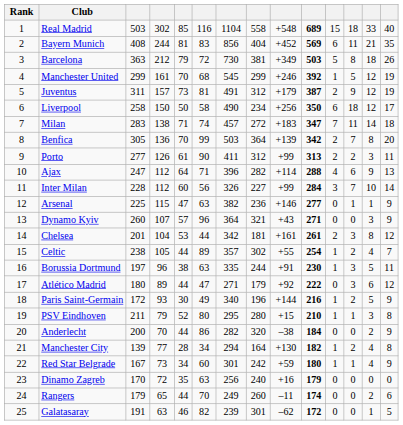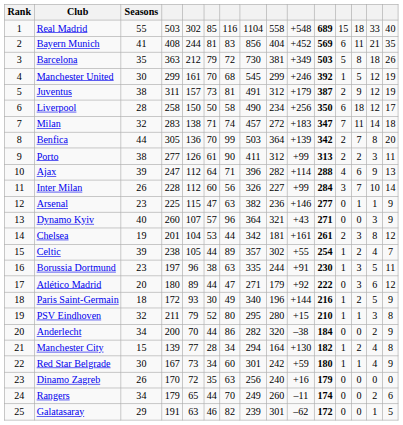 <table class="wikitable sortable" style="text-align:center">
 <tr>
 <th>Rank</th>
 <th width=22%>Club</th>
+<th>Seasons</th>
 <th></th>
 <th></th>
 <th></th>
 <th></th>
 <th></th>
 <th></th>
 <th></th>
 <th></th>
 <th></th>
 <th></th>
 <th></th>
 <th></th>
 </tr>
 <tr>
 <td>1</td>
 <td align=left> <a href='#'>Real Madrid</a></td>
+<td>55</td>
 <td>503</td>
 <td>302</td>
 <td>85</td>
 <td>116</td>
 <td>1104</td>
 <td>558</td>
 <td>+548</td>
 <td><strong>689</strong></td>
 <td>15</td>
 <td>18</td>
 <td>33</td>
 <td>40</td>
 </tr>
 <tr>
 <td>2</td>
 <td align=left> <a href='#'>Bayern Munich</a></td>
+<td>41</td>
 <td>408</td>
 <td>244</td>
 <td>81</td>
 <td>83</td>
 <td>856</td>
 <td>404</td>
 <td>+452</td>
 <td><strong>569</strong></td>
 <td>6</td>
 <td>11</td>
 <td>21</td>
 <td>35</td>
 </tr>
 <tr>
 <td>3</td>
 <td align=left> <a href='#'>Barcelona</a></td>
+<td>35</td>
 <td>363</td>
 <td>212</td>
 <td>79</td>
 <td>72</td>
 <td>730</td>
 <td>381</td>
 <td>+349</td>
 <td><strong>503</strong></td>
 <td>5</td>
 <td>8</td>
 <td>18</td>
 <td>26</td>
 </tr>
 <tr>
 <td>4</td>
 <td align=left> <a href='#'>Manchester United</a></td>
+<td>30</td>
 <td>299</td>
 <td>161</td>
 <td>70</td>
 <td>68</td>
 <td>545</td>
 <td>299</td>
 <td>+246</td>
 <td><strong>392</strong></td>
 <td>1</td>
 <td>5</td>
 <td>12</td>
 <td>19</td>
 </tr>
 <tr>
 <td>5</td>
 <td align=left> <a href='#'>Juventus</a></td>
+<td>38</td>
 <td>311</td>
 <td>157</td>
 <td>73</td>
 <td>81</td>
 <td>491</td>
 <td>312</td>
 <td>+179</td>
 <td><strong>387</strong></td>
 <td>2</td>
 <td>9</td>
 <td>12</td>
 <td>19</td>
 </tr>
 <tr>
 <td>6</td>
 <td align=left> <a href='#'>Liverpool</a></td>
+<td>28</td>
 <td>258</td>
 <td>150</td>
 <td>50</td>
 <td>58</td>
 <td>490</td>
 <td>234</td>
 <td>+256</td>
 <td><strong>350</strong></td>
 <td>6</td>
 <td>18</td>
 <td>12</td>
 <td>17</td>
 </tr>
 <tr>
 <td>7</td>
 <td align=left> <a href='#'>Milan</a></td>
+<td>32</td>
 <td>283</td>
 <td>138</td>
 <td>71</td>
 <td>74</td>
 <td>457</td>
 <td>272</td>
 <td>+183</td>
 <td><strong>347</strong></td>
 <td>7</td>
 <td>11</td>
 <td>14</td>
 <td>18</td>
 </tr>
 <tr>
 <td>8</td>
 <td align=left> <a href='#'>Benfica</a></td>
+<td>44</td>
 <td>305</td>
 <td>136</td>
 <td>70</td>
 <td>99</td>
 <td>503</td>
 <td>364</td>
 <td>+139</td>
 <td><strong>342</strong></td>
 <td>2</td>
 <td>7</td>
 <td>8</td>
 <td>20</td>
 </tr>
 <tr>
 <td>9</td>
 <td align=left> <a href='#'>Porto</a></td>
+<td>38</td>
 <td>277</td>
 <td>126</td>
 <td>61</td>
 <td>90</td>
 <td>411</td>
 <td>312</td>
 <td>+99</td>
 <td><strong>313</strong></td>
 <td>2</td>
 <td>2</td>
 <td>3</td>
 <td>11</td>
 </tr>
 <tr>
 <td>10</td>
 <td align=left> <a href='#'>Ajax</a></td>
+<td>39</td>
 <td>247</td>
 <td>112</td>
 <td>64</td>
 <td>71</td>
 <td>396</td>
 <td>282</td>
 <td>+114</td>
 <td><strong>288</strong></td>
 <td>4</td>
 <td>6</td>
 <td>9</td>
 <td>13</td>
 </tr>
 <tr>
 <td>11</td>
 <td align=left> <a href='#'>Inter Milan</a></td>
+<td>26</td>
 <td>228</td>
 <td>112</td>
 <td>60</td>
 <td>56</td>
 <td>326</td>
 <td>227</td>
 <td>+99</td>
 <td><strong>284</strong></td>
 <td>3</td>
 <td>7</td>
 <td>10</td>
 <td>14</td>
 </tr>
 <tr>
 <td>12</td>
 <td align=left> <a href='#'>Arsenal</a></td>
+<td>23</td>
 <td>225</td>
 <td>115</td>
 <td>47</td>
 <td>63</td>
 <td>382</td>
 <td>236</td>
 <td>+146</td>
 <td><strong>277</strong></td>
 <td>0</td>
 <td>1</td>
 <td>1</td>
 <td>9</td>
 </tr>
 <tr>
 <td>13</td>
 <td align=left> <a href='#'>Dynamo Kyiv</a></td>
+<td>40</td>
 <td>260</td>
 <td>107</td>
 <td>57</td>
 <td>96</td>
 <td>364</td>
 <td>321</td>
 <td>+43</td>
 <td><strong>271</strong></td>
 <td>0</td>
 <td>0</td>
 <td>3</td>
 <td>9</td>
 </tr>
 <tr>
 <td>14</td>
 <td align=left> <a href='#'>Chelsea</a></td>
+<td>19</td>
 <td>201</td>
 <td>104</td>
 <td>53</td>
 <td>44</td>
 <td>342</td>
 <td>181</td>
 <td>+161</td>
 <td><strong>261</strong></td>
 <td>2</td>
 <td>3</td>
 <td>8</td>
 <td>12</td>
 </tr>
 <tr>
 <td>15</td>
 <td align=left> <a href='#'>Celtic</a></td>
+<td>39</td>
 <td>238</td>
 <td>105</td>
 <td>44</td>
 <td>89</td>
 <td>357</td>
 <td>302</td>
 <td>+55</td>
 <td><strong>254</strong></td>
 <td>1</td>
 <td>2</td>
 <td>4</td>
 <td>7</td>
 </tr>
 <tr>
 <td>16</td>
 <td align=left> <a href='#'>Borussia Dortmund</a></td>
+<td>23</td>
 <td>197</td>
 <td>96</td>
 <td>38</td>
 <td>63</td>
 <td>335</td>
 <td>244</td>
 <td>+91</td>
 <td><strong>230</strong></td>
 <td>1</td>
 <td>3</td>
 <td>5</td>
 <td>11</td>
 </tr>
 <tr>
 <td>17</td>
 <td align=left> <a href='#'>Atlético Madrid</a></td>
+<td>20</td>
 <td>180</td>
 <td>89</td>
 <td>44</td>
 <td>47</td>
 <td>271</td>
 <td>179</td>
 <td>+92</td>
 <td><strong>222</strong></td>
 <td>0</td>
 <td>3</td>
 <td>6</td>
 <td>12</td>
 </tr>
 <tr>
 <td>18</td>
 <td align=left> <a href='#'>Paris Saint-Germain</a></td>
+<td>18</td>
 <td>172</td>
 <td>93</td>
 <td>30</td>
 <td>49</td>
 <td>340</td>
 <td>196</td>
 <td>+144</td>
 <td><strong>216</strong></td>
 <td>1</td>
 <td>2</td>
 <td>5</td>
 <td>9</td>
 </tr>
 <tr>
 <td>19</td>
 <td align=left> <a href='#'>PSV Eindhoven</a></td>
+<td>32</td>
 <td>211</td>
 <td>79</td>
 <td>52</td>
 <td>80</td>
 <td>295</td>
 <td>280</td>
 <td>+15</td>
 <td><strong>210</strong></td>
 <td>1</td>
 <td>1</td>
 <td>3</td>
 <td>8</td>
 </tr>
 <tr>
 <td>20</td>
 <td align=left> <a href='#'>Anderlecht</a></td>
+<td>34</td>
 <td>200</td>
 <td>70</td>
 <td>44</td>
 <td>86</td>
 <td>282</td>
 <td>320</td>
 <td>–38</td>
 <td><strong>184</strong></td>
 <td>0</td>
 <td>0</td>
 <td>2</td>
 <td>9</td>
 </tr>
 <tr>
 <td>21</td>
 <td align=left> <a href='#'>Manchester City</a></td>
+<td>15</td>
 <td>139</td>
 <td>77</td>
 <td>28</td>
 <td>34</td>
 <td>294</td>
 <td>164</td>
 <td>+130</td>
 <td><strong>182</strong></td>
 <td>1</td>
 <td>2</td>
 <td>4</td>
 <td>8</td>
 </tr>
 <tr>
 <td>22</td>
 <td align=left> <a href='#'>Red Star Belgrade</a></td>
+<td>30</td>
 <td>167</td>
 <td>73</td>
 <td>34</td>
 <td>60</td>
 <td>301</td>
 <td>242</td>
 <td>+59</td>
 <td><strong>180</strong></td>
 <td>1</td>
 <td>1</td>
 <td>4</td>
 <td>9</td>
 </tr>
 <tr>
 <td>23</td>
 <td align=left> <a href='#'>Dinamo Zagreb</a></td>
+<td>26</td>
 <td>170</td>
 <td>72</td>
 <td>35</td>
 <td>63</td>
 <td>256</td>
 <td>240</td>
 <td>+16</td>
 <td><strong>179</strong></td>
 <td>0</td>
 <td>0</td>
 <td>0</td>
 <td>0</td>
 </tr>
 <tr>
 <td>24</td>
 <td align=left> <a href='#'>Rangers</a></td>
+<td>34</td>
 <td>179</td>
 <td>65</td>
 <td>44</td>
 <td>70</td>
 <td>249</td>
 <td>260</td>
 <td>–11</td>
 <td><strong>174</strong></td>
 <td>0</td>
 <td>0</td>
 <td>2</td>
 <td>6</td>
 </tr>
 <tr>
 <td>25</td>
 <td align=left> <a href='#'>Galatasaray</a></td>
+<td>29</td>
 <td>191</td>
 <td>63</td>
 <td>46</td>
 <td>82</td>
 <td>239</td>
 <td>301</td>
 <td>–62</td>
 <td><strong>172</strong></td>
 <td>0</td>
 <td>0</td>
 <td>1</td>
 <td>5</td>
 </tr>
 </table>
